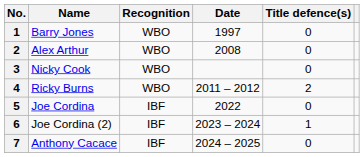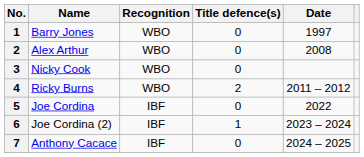 <table class="wikitable sortable">
 <tr>
 <th>No.</th>
 <th>Name</th>
 <th>Recognition</th>
+<th>Title defence(s)</th>
 <th>Date</th>
-<th>Title defence(s)</th>
 <th></th>
 </tr>
 <tr align=center>
 <th>1</th>
 <td align=left><a href='#'>Barry Jones</a></td>
 <td>WBO</td>
+<td>0</td>
 <td>1997</td>
-<td>0</td>
 <td></td>
 </tr>
 <tr align=center>
 <th>2</th>
 <td align=left><a href='#'>Alex Arthur</a></td>
 <td>WBO</td>
+<td>0</td>
 <td>2008</td>
-<td>0</td>
 <td></td>
 </tr>
 <tr align=center>
 <th>3</th>
 <td align=left><a href='#'>Nicky Cook</a></td>
 <td>WBO</td>
+<td>0</td>
 <td></td>
-<td>0</td>
 <td></td>
 </tr>
 <tr align=center>
 <th>4</th>
 <td align=left><a href='#'>Ricky Burns</a></td>
 <td>WBO</td>
+<td>2</td>
 <td>2011 – 2012</td>
-<td>2</td>
 <td></td>
 </tr>
 <tr align="center">
 <th>5</th>
 <td align="left"><a href='#'>Joe Cordina</a></td>
 <td>IBF</td>
+<td>0</td>
 <td>2022</td>
-<td>0</td>
 <td></td>
 </tr>
 <tr align="center">
 <th>6</th>
 <td align="left">Joe Cordina (2)</td>
 <td>IBF</td>
+<td>1</td>
 <td>2023 – 2024</td>
-<td>1</td>
 <td></td>
 </tr>
 <tr align="center">
 <th>7</th>
 <td align="left"><a href='#'>Anthony Cacace</a></td>
 <td>IBF</td>
+<td>0</td>
 <td>2024 – 2025</td>
-<td>0</td>
 <td></td>
 </tr>
 </table>
